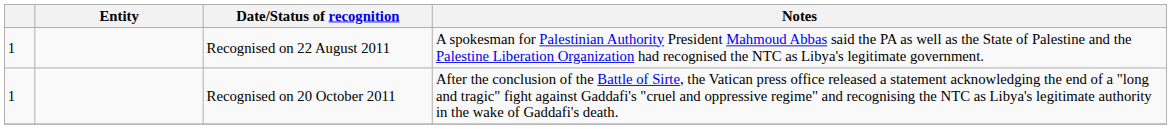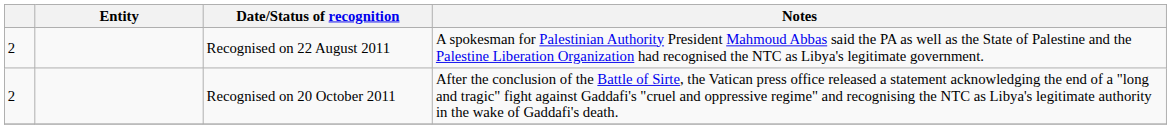 <table class="wikitable sortable" style="width:100%">
 <tr>
 <th style="width:2%;" class="unsortable"></th>
 <th style="width:11%;">Entity</th>
 <th style="width:15%;">Date/Status of <a href='#'>recognition</a></th>
 <th style="width:48%;" class="unsortable">Notes</th>
 </tr>
 <tr>
-<td>1</td>
+<td>2</td>
 <td></td>
 <td>Recognised on 22 August 2011</td>
 <td>A spokesman for <a href='#'>Palestinian Authority</a> President <a href='#'>Mahmoud Abbas</a> said the PA as well as the State of Palestine and the <a href='#'>Palestine Liberation Organization</a> had recognised the NTC as Libya's legitimate government.</td>
 </tr>
 <tr>
-<td>1</td>
+<td>2</td>
 <td></td>
 <td>Recognised on 20 October 2011</td>
 <td>After the conclusion of the <a href='#'>Battle of Sirte</a>, the Vatican press office released a statement acknowledging the end of a "long and tragic" fight against Gaddafi's "cruel and oppressive regime" and recognising the NTC as Libya's legitimate authority in the wake of Gaddafi's death.</td>
 </tr>
 <tr>
 </tr>
 </table>
